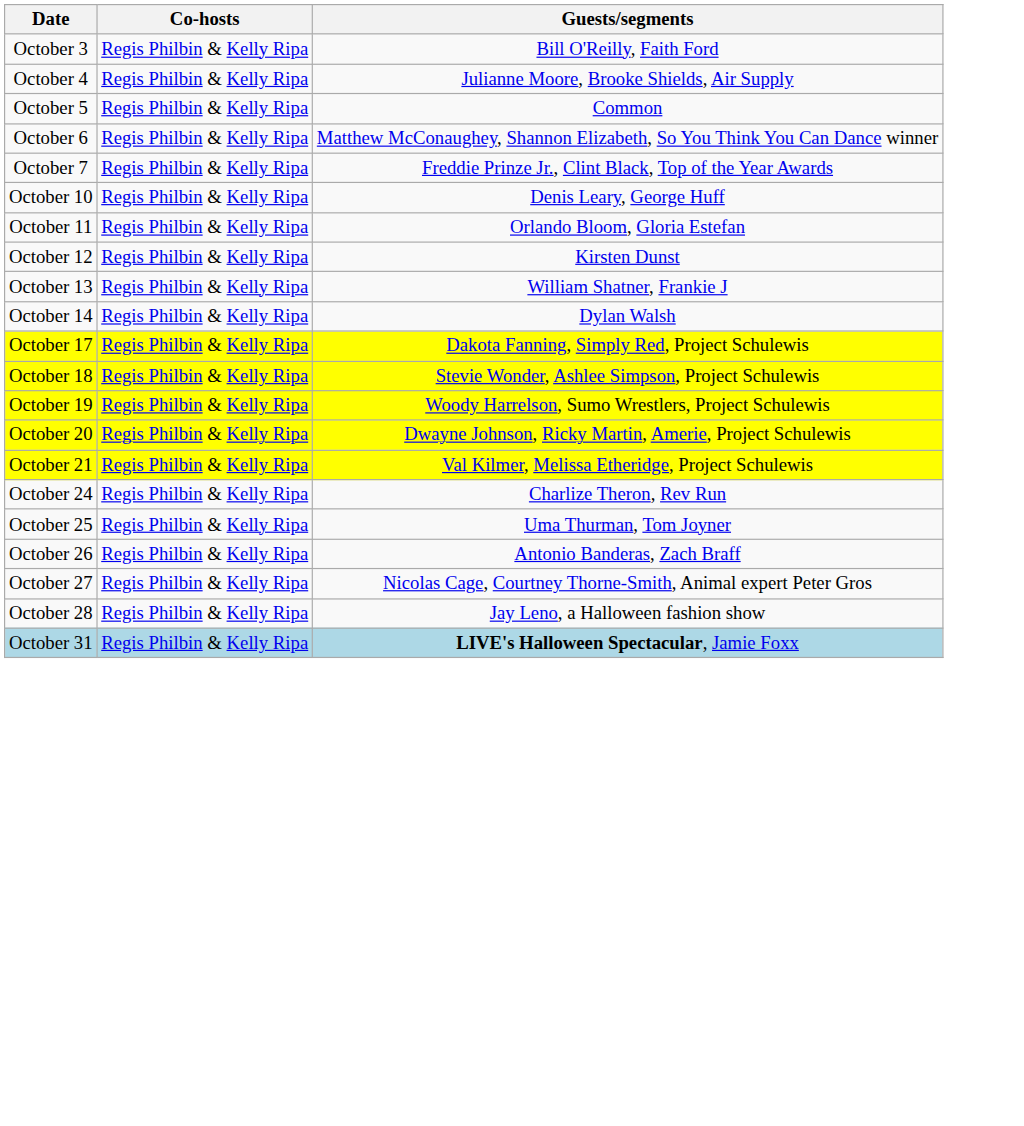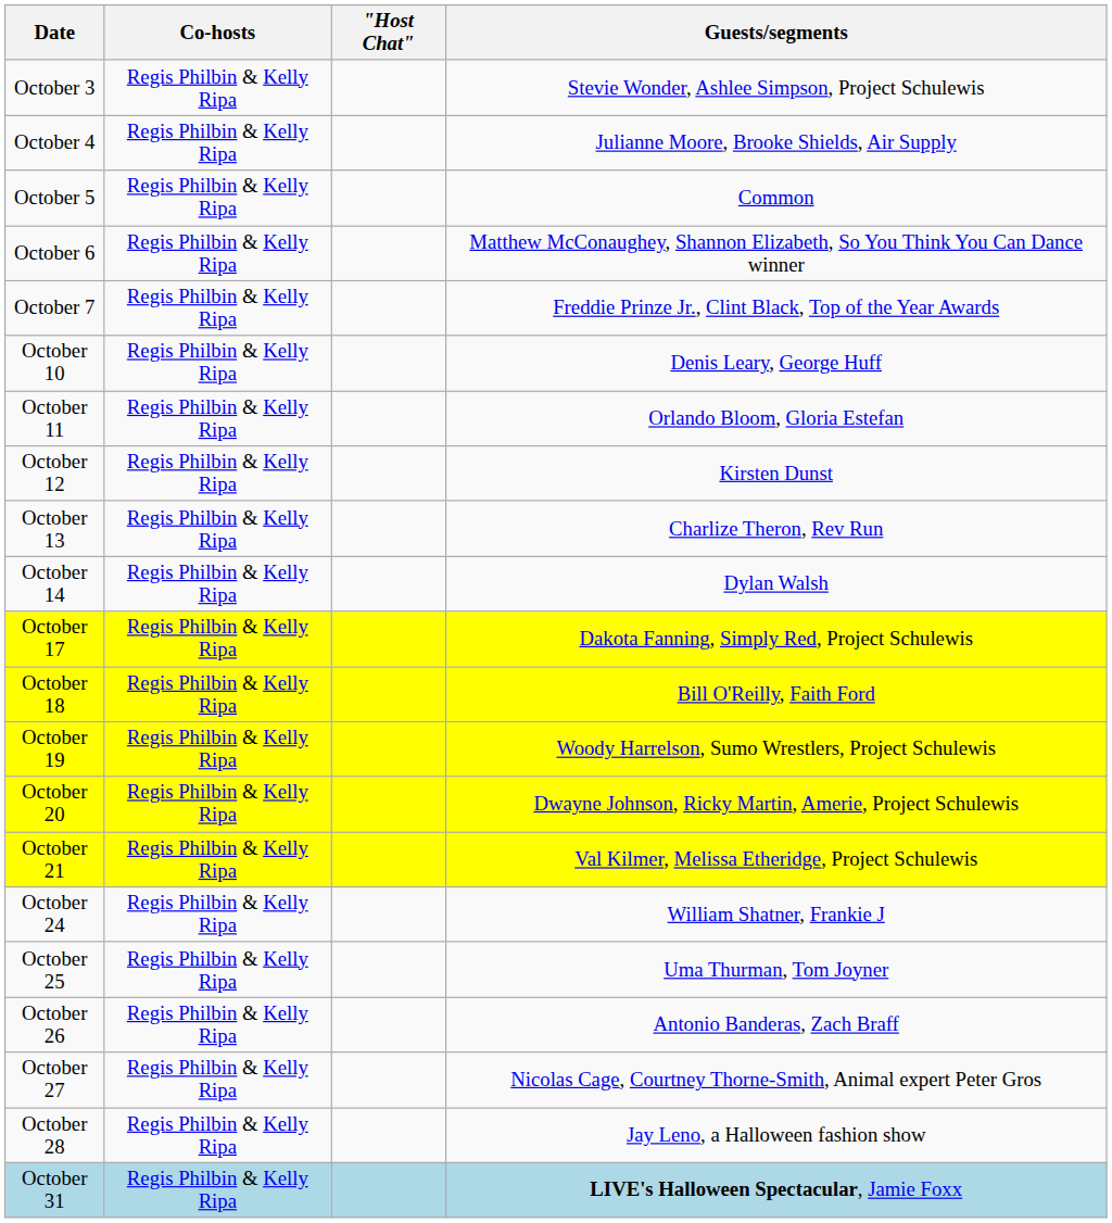 <table class="wikitable sortable" style="text-align:center;">
 <tr>
 <th>Date</th>
 <th>Co-hosts</th>
+<th><em>"Host Chat"</em></th>
 <th>Guests/segments</th>
 </tr>
 <tr>
 <td>October 3</td>
 <td><a href='#'>Regis Philbin</a> & <a href='#'>Kelly Ripa</a></td>
-<td><a href='#'>Bill O'Reilly</a>, <a href='#'>Faith Ford</a></td>
+<td></td>
+<td><a href='#'>Stevie Wonder</a>, <a href='#'>Ashlee Simpson</a>, Project Schulewis</td>
 </tr>
 <tr>
 <td>October 4</td>
 <td><a href='#'>Regis Philbin</a> & <a href='#'>Kelly Ripa</a></td>
+<td></td>
 <td><a href='#'>Julianne Moore</a>, <a href='#'>Brooke Shields</a>, <a href='#'>Air Supply</a></td>
 </tr>
 <tr>
 <td>October 5</td>
 <td><a href='#'>Regis Philbin</a> & <a href='#'>Kelly Ripa</a></td>
+<td></td>
 <td><a href='#'>Common</a></td>
 </tr>
 <tr>
 <td>October 6</td>
 <td><a href='#'>Regis Philbin</a> & <a href='#'>Kelly Ripa</a></td>
+<td></td>
 <td><a href='#'>Matthew McConaughey</a>, <a href='#'>Shannon Elizabeth</a>, <a href='#'>So You Think You Can Dance</a> winner</td>
 </tr>
 <tr>
 <td>October 7</td>
 <td><a href='#'>Regis Philbin</a> & <a href='#'>Kelly Ripa</a></td>
+<td></td>
 <td><a href='#'>Freddie Prinze Jr.</a>, <a href='#'>Clint Black</a>, <a href='#'>Top of the Year Awards</a></td>
 </tr>
 <tr>
 <td>October 10</td>
 <td><a href='#'>Regis Philbin</a> & <a href='#'>Kelly Ripa</a></td>
+<td></td>
 <td><a href='#'>Denis Leary</a>, <a href='#'>George Huff</a></td>
 </tr>
 <tr>
 <td>October 11</td>
 <td><a href='#'>Regis Philbin</a> & <a href='#'>Kelly Ripa</a></td>
+<td></td>
 <td><a href='#'>Orlando Bloom</a>, <a href='#'>Gloria Estefan</a></td>
 </tr>
 <tr>
 <td>October 12</td>
 <td><a href='#'>Regis Philbin</a> & <a href='#'>Kelly Ripa</a></td>
+<td></td>
 <td><a href='#'>Kirsten Dunst</a></td>
 </tr>
 <tr>
 <td>October 13</td>
 <td><a href='#'>Regis Philbin</a> & <a href='#'>Kelly Ripa</a></td>
-<td><a href='#'>William Shatner</a>, <a href='#'>Frankie J</a></td>
+<td></td>
+<td><a href='#'>Charlize Theron</a>, <a href='#'>Rev Run</a></td>
 </tr>
 <tr>
 <td>October 14</td>
 <td><a href='#'>Regis Philbin</a> & <a href='#'>Kelly Ripa</a></td>
+<td></td>
 <td><a href='#'>Dylan Walsh</a></td>
 </tr>
 <tr style="background:yellow;">
 <td>October 17</td>
 <td><a href='#'>Regis Philbin</a> & <a href='#'>Kelly Ripa</a></td>
+<td></td>
 <td><a href='#'>Dakota Fanning</a>, <a href='#'>Simply Red</a>, Project Schulewis</td>
 </tr>
 <tr style="background:yellow;">
 <td>October 18</td>
 <td><a href='#'>Regis Philbin</a> & <a href='#'>Kelly Ripa</a></td>
-<td><a href='#'>Stevie Wonder</a>, <a href='#'>Ashlee Simpson</a>, Project Schulewis</td>
+<td></td>
+<td><a href='#'>Bill O'Reilly</a>, <a href='#'>Faith Ford</a></td>
 </tr>
 <tr style="background:yellow;">
 <td>October 19</td>
 <td><a href='#'>Regis Philbin</a> & <a href='#'>Kelly Ripa</a></td>
+<td></td>
 <td><a href='#'>Woody Harrelson</a>, Sumo Wrestlers, Project Schulewis</td>
 </tr>
 <tr style="background:yellow;">
 <td>October 20</td>
 <td><a href='#'>Regis Philbin</a> & <a href='#'>Kelly Ripa</a></td>
+<td></td>
 <td><a href='#'>Dwayne Johnson</a>, <a href='#'>Ricky Martin</a>, <a href='#'>Amerie</a>, Project Schulewis</td>
 </tr>
 <tr style="background:yellow;">
 <td>October 21</td>
 <td><a href='#'>Regis Philbin</a> & <a href='#'>Kelly Ripa</a></td>
+<td></td>
 <td><a href='#'>Val Kilmer</a>, <a href='#'>Melissa Etheridge</a>, Project Schulewis</td>
 </tr>
 <tr>
 <td>October 24</td>
 <td><a href='#'>Regis Philbin</a> & <a href='#'>Kelly Ripa</a></td>
-<td><a href='#'>Charlize Theron</a>, <a href='#'>Rev Run</a></td>
+<td></td>
+<td><a href='#'>William Shatner</a>, <a href='#'>Frankie J</a></td>
 </tr>
 <tr>
 <td>October 25</td>
 <td><a href='#'>Regis Philbin</a> & <a href='#'>Kelly Ripa</a></td>
+<td></td>
 <td><a href='#'>Uma Thurman</a>, <a href='#'>Tom Joyner</a></td>
 </tr>
 <tr>
 <td>October 26</td>
 <td><a href='#'>Regis Philbin</a> & <a href='#'>Kelly Ripa</a></td>
+<td></td>
 <td><a href='#'>Antonio Banderas</a>, <a href='#'>Zach Braff</a></td>
 </tr>
 <tr>
 <td>October 27</td>
 <td><a href='#'>Regis Philbin</a> & <a href='#'>Kelly Ripa</a></td>
+<td></td>
 <td><a href='#'>Nicolas Cage</a>, <a href='#'>Courtney Thorne-Smith</a>, Animal expert Peter Gros</td>
 </tr>
 <tr>
 <td>October 28</td>
 <td><a href='#'>Regis Philbin</a> & <a href='#'>Kelly Ripa</a></td>
+<td></td>
 <td><a href='#'>Jay Leno</a>, a Halloween fashion show</td>
 </tr>
 <tr style="background:lightblue;">
 <td>October 31</td>
 <td><a href='#'>Regis Philbin</a> & <a href='#'>Kelly Ripa</a></td>
+<td></td>
 <td><strong>LIVE's Halloween Spectacular</strong>, <a href='#'>Jamie Foxx</a></td>
 </tr>
 </table>
